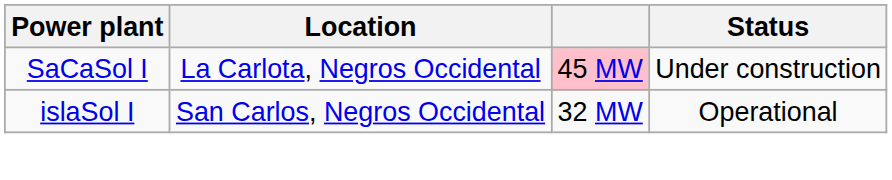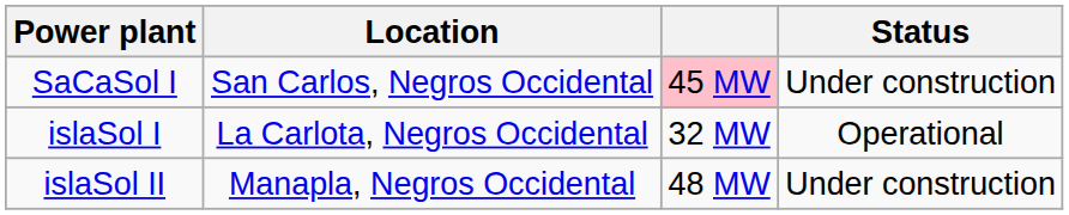 <table class="wikitable collapsible" style="text-align: center; font-size:95%;">
 <tr>
 <th>Power plant</th>
 <th>Location</th>
 <th></th>
 <th>Status</th>
 </tr>
 <tr>
 <td><a href='#'>SaCaSol I</a></td>
-<td><a href='#'>La Carlota</a>, <a href='#'>Negros Occidental</a></td>
+<td><a href='#'>San Carlos</a>, <a href='#'>Negros Occidental</a></td>
 <td style="background: pink;">45 <a href='#'>MW</a></td>
 <td>Under construction</td>
 </tr>
 <tr>
 <td><a href='#'>islaSol I</a></td>
-<td><a href='#'>San Carlos</a>, <a href='#'>Negros Occidental</a></td>
+<td><a href='#'>La Carlota</a>, <a href='#'>Negros Occidental</a></td>
 <td>32 <a href='#'>MW</a></td>
 <td>Operational</td>
 </tr>
+<tr>
+<td><a href='#'>islaSol II</a></td>
+<td><a href='#'>Manapla</a>, <a href='#'>Negros Occidental</a></td>
+<td>48 <a href='#'>MW</a></td>
+<td>Under construction</td>
+</tr>
 </table>
